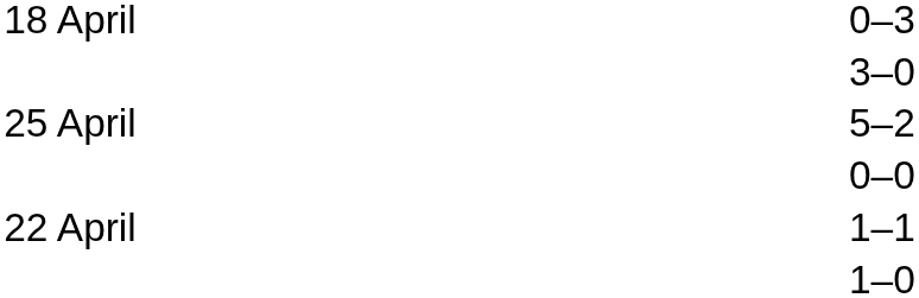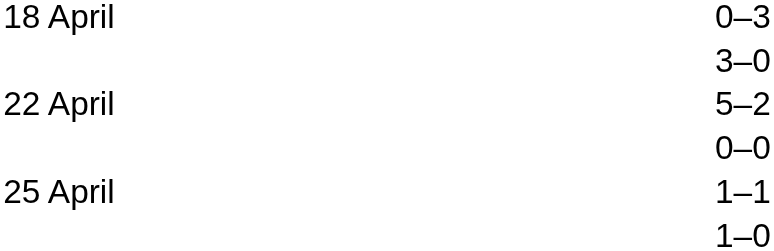 <table cellspacing=1 width=70%>
 <tr>
 <th width=15%></th>
 <th width=35%></th>
 <th width=15%></th>
 <th width=35%></th>
 </tr>
 <tr>
 <td>18 April</td>
 <td align=right></td>
 <td align=center>0–3</td>
 <td></td>
 </tr>
 <tr>
 <td></td>
 <td align=right></td>
 <td align=center>3–0</td>
 <td></td>
 </tr>
 <tr>
-<td>25 April</td>
+<td>22 April</td>
 <td align=right></td>
 <td align=center>5–2</td>
 <td></td>
 </tr>
 <tr>
 <td></td>
 <td align=right></td>
 <td align=center>0–0</td>
 <td></td>
 </tr>
 <tr>
-<td>22 April</td>
+<td>25 April</td>
 <td align=right></td>
 <td align=center>1–1</td>
 <td></td>
 </tr>
 <tr>
 <td></td>
 <td align=right></td>
 <td align=center>1–0</td>
 <td></td>
 </tr>
 </table>
